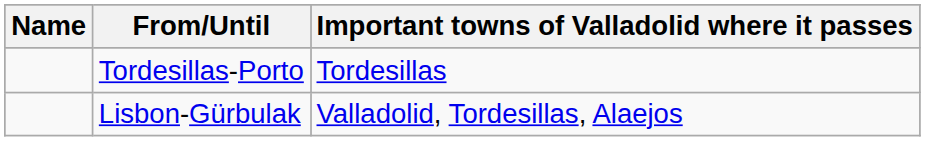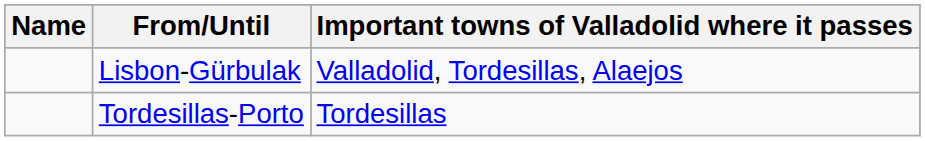 <table class=wikitable>
 <tr>
 <th>Name</th>
 <th>From/Until</th>
 <th>Important towns of Valladolid where it passes</th>
 </tr>
 <tr>
 <td></td>
+<td><a href='#'>Lisbon</a>-<a href='#'>Gürbulak</a></td>
+<td><a href='#'>Valladolid</a>, <a href='#'>Tordesillas</a>, <a href='#'>Alaejos</a></td>
+</tr>
+<tr>
+<td></td>
 <td><a href='#'>Tordesillas</a>-<a href='#'>Porto</a></td>
 <td><a href='#'>Tordesillas</a></td>
 </tr>
-<tr>
-<td></td>
-<td><a href='#'>Lisbon</a>-<a href='#'>Gürbulak</a></td>
-<td><a href='#'>Valladolid</a>, <a href='#'>Tordesillas</a>, <a href='#'>Alaejos</a></td>
-</tr>
 </table>
